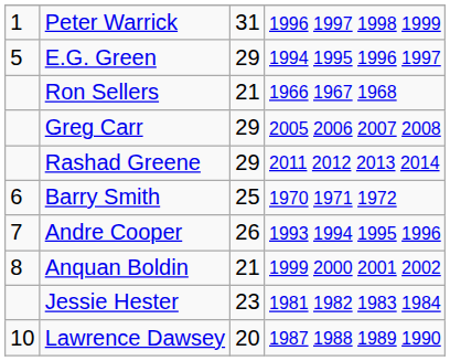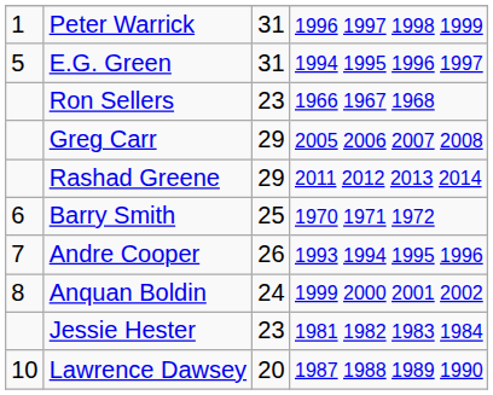 <table class="wikitable">
 <tr>
 </tr>
 <tr>
 <td>1</td>
 <td><a href='#'>Peter Warrick</a></td>
 <td>31</td>
 <td style="font-size:80%;"><a href='#'>1996</a> <a href='#'>1997</a> <a href='#'>1998</a> <a href='#'>1999</a></td>
 </tr>
 <tr>
 <td>5</td>
 <td><a href='#'>E.G. Green</a></td>
-<td>29</td>
+<td>31</td>
 <td style="font-size:80%;"><a href='#'>1994</a> <a href='#'>1995</a> <a href='#'>1996</a> <a href='#'>1997</a></td>
 </tr>
 <tr>
 <td></td>
 <td><a href='#'>Ron Sellers</a></td>
-<td>21</td>
+<td>23</td>
 <td style="font-size:80%;"><a href='#'>1966</a> <a href='#'>1967</a> <a href='#'>1968</a></td>
 </tr>
 <tr>
 <td></td>
 <td><a href='#'>Greg Carr</a></td>
 <td>29</td>
 <td style="font-size:80%;"><a href='#'>2005</a> <a href='#'>2006</a> <a href='#'>2007</a> <a href='#'>2008</a></td>
 </tr>
 <tr>
 <td></td>
 <td><a href='#'>Rashad Greene</a></td>
 <td>29</td>
 <td style="font-size:80%;"><a href='#'>2011</a> <a href='#'>2012</a> <a href='#'>2013</a> <a href='#'>2014</a></td>
 </tr>
 <tr>
 <td>6</td>
 <td><a href='#'>Barry Smith</a></td>
 <td>25</td>
 <td style="font-size:80%;"><a href='#'>1970</a> <a href='#'>1971</a> <a href='#'>1972</a></td>
 </tr>
 <tr>
 <td>7</td>
 <td><a href='#'>Andre Cooper</a></td>
 <td>26</td>
 <td style="font-size:80%;"><a href='#'>1993</a> <a href='#'>1994</a> <a href='#'>1995</a> <a href='#'>1996</a></td>
 </tr>
 <tr>
 <td>8</td>
 <td><a href='#'>Anquan Boldin</a></td>
-<td>21</td>
+<td>24</td>
 <td style="font-size:80%;"><a href='#'>1999</a> <a href='#'>2000</a> <a href='#'>2001</a> <a href='#'>2002</a></td>
 </tr>
 <tr>
 <td></td>
 <td><a href='#'>Jessie Hester</a></td>
 <td>23</td>
 <td style="font-size:80%;"><a href='#'>1981</a> <a href='#'>1982</a> <a href='#'>1983</a> <a href='#'>1984</a></td>
 </tr>
 <tr>
 <td>10</td>
 <td><a href='#'>Lawrence Dawsey</a></td>
 <td>20</td>
 <td style="font-size:80%;"><a href='#'>1987</a> <a href='#'>1988</a> <a href='#'>1989</a> <a href='#'>1990</a></td>
 </tr>
 </table>
